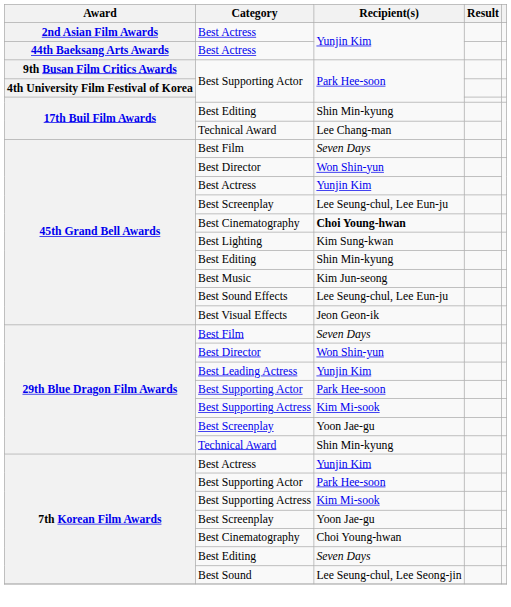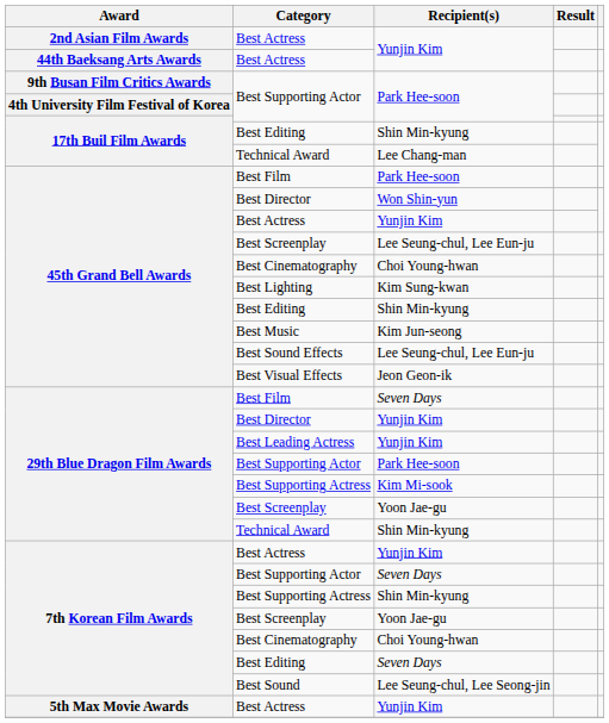 <table class="wikitable plainrowheaders sortable">
 <tr>
 <th scope="col">Award</th>
 <th scope="col">Category</th>
 <th scope="col">Recipient(s)</th>
 <th scope="col">Result</th>
 <th scope="col" class="unsortable"></th>
 </tr>
 <tr>
 <th scope="row"><a href='#'>2nd Asian Film Awards</a></th>
 <td><a href='#'>Best Actress</a></td>
 <td rowspan="2"><a href='#'>Yunjin Kim</a></td>
 <td></td>
 <td></td>
 </tr>
 <tr>
 <th scope="row"><a href='#'>44th Baeksang Arts Awards</a></th>
 <td><a href='#'>Best Actress</a></td>
 <td></td>
 <td></td>
 </tr>
 <tr>
 <th scope="row">9th <a href='#'>Busan Film Critics Awards</a></th>
 <td rowspan="3">Best Supporting Actor</td>
 <td rowspan="3"><a href='#'>Park Hee-soon</a></td>
 <td></td>
 <td></td>
 </tr>
 <tr>
 <th scope="row">4th University Film Festival of Korea</th>
 <td></td>
 <td></td>
 </tr>
 <tr>
 <th rowspan="3" scope="row"><a href='#'>17th Buil Film Awards</a></th>
 <td></td>
 <td></td>
 </tr>
 <tr>
 <td>Best Editing</td>
 <td>Shin Min-kyung</td>
 <td></td>
 <td rowspan="2"></td>
 </tr>
 <tr>
 <td>Technical Award</td>
 <td>Lee Chang-man</td>
 <td></td>
 </tr>
 <tr>
 <th rowspan="10" scope="row"><a href='#'>45th Grand Bell Awards</a></th>
 <td>Best Film</td>
-<td><em>Seven Days</em></td>
+<td><a href='#'>Park Hee-soon</a></td>
 <td></td>
 <td></td>
 </tr>
 <tr>
 <td>Best Director</td>
 <td><a href='#'>Won Shin-yun</a></td>
 <td></td>
 <td rowspan="2"></td>
 </tr>
 <tr>
 <td>Best Actress</td>
 <td><a href='#'>Yunjin Kim</a></td>
 <td></td>
 </tr>
 <tr>
 <td>Best Screenplay</td>
 <td>Lee Seung-chul, Lee Eun-ju</td>
 <td></td>
 <td></td>
 </tr>
 <tr>
 <td>Best Cinematography</td>
-<td><strong>Choi Young-hwan</strong></td>
+<td>Choi Young-hwan</td>
 <td></td>
 <td></td>
 </tr>
 <tr>
 <td>Best Lighting</td>
 <td>Kim Sung-kwan</td>
 <td></td>
 <td></td>
 </tr>
 <tr>
 <td>Best Editing</td>
 <td>Shin Min-kyung</td>
 <td></td>
 <td></td>
 </tr>
 <tr>
 <td>Best Music</td>
 <td>Kim Jun-seong</td>
 <td></td>
 <td></td>
 </tr>
 <tr>
 <td>Best Sound Effects</td>
 <td>Lee Seung-chul, Lee Eun-ju</td>
 <td></td>
 <td></td>
 </tr>
 <tr>
 <td>Best Visual Effects</td>
 <td>Jeon Geon-ik</td>
 <td></td>
 <td></td>
 </tr>
 <tr>
 <th rowspan="7" scope="row"><a href='#'>29th Blue Dragon Film Awards</a></th>
 <td><a href='#'>Best Film</a></td>
 <td><em>Seven Days</em></td>
 <td></td>
 <td></td>
 </tr>
 <tr>
 <td><a href='#'>Best Director</a></td>
-<td><a href='#'>Won Shin-yun</a></td>
+<td><a href='#'>Yunjin Kim</a></td>
 <td></td>
 <td></td>
 </tr>
 <tr>
 <td><a href='#'>Best Leading Actress</a></td>
 <td><a href='#'>Yunjin Kim</a></td>
 <td></td>
 <td></td>
 </tr>
 <tr>
 <td><a href='#'>Best Supporting Actor</a></td>
 <td><a href='#'>Park Hee-soon</a></td>
 <td></td>
 <td></td>
 </tr>
 <tr>
 <td><a href='#'>Best Supporting Actress</a></td>
 <td><a href='#'>Kim Mi-sook</a></td>
 <td></td>
 <td></td>
 </tr>
 <tr>
 <td><a href='#'>Best Screenplay</a></td>
 <td>Yoon Jae-gu</td>
 <td></td>
 <td></td>
 </tr>
 <tr>
 <td><a href='#'>Technical Award</a></td>
 <td>Shin Min-kyung</td>
 <td></td>
 <td></td>
 </tr>
 <tr>
 <th rowspan="7" scope="row">7th <a href='#'>Korean Film Awards</a></th>
 <td>Best Actress</td>
 <td><a href='#'>Yunjin Kim</a></td>
 <td></td>
 <td></td>
 </tr>
 <tr>
 <td>Best Supporting Actor</td>
-<td><a href='#'>Park Hee-soon</a></td>
+<td><em>Seven Days</em></td>
 <td></td>
 <td></td>
 </tr>
 <tr>
 <td>Best Supporting Actress</td>
-<td><a href='#'>Kim Mi-sook</a></td>
+<td>Shin Min-kyung</td>
 <td></td>
 <td></td>
 </tr>
 <tr>
 <td>Best Screenplay</td>
 <td>Yoon Jae-gu</td>
 <td></td>
 <td></td>
 </tr>
 <tr>
 <td>Best Cinematography</td>
 <td>Choi Young-hwan</td>
 <td></td>
 <td></td>
 </tr>
 <tr>
 <td>Best Editing</td>
 <td><em>Seven Days</em></td>
 <td></td>
 <td></td>
 </tr>
 <tr>
 <td>Best Sound</td>
 <td>Lee Seung-chul, Lee Seong-jin</td>
 <td></td>
 <td></td>
 </tr>
 <tr>
+<th scope="row">5th Max Movie Awards</th>
+<td>Best Actress</td>
+<td><a href='#'>Yunjin Kim</a></td>
+<td></td>
+<td></td>
+</tr>
+<tr>
 </tr>
 </table>
